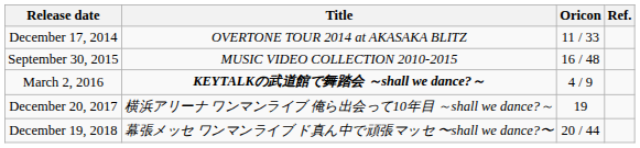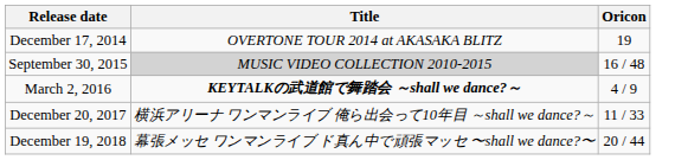 <table class="wikitable plainrowheaders" style="text-align: center">
 <tr>
 <th>Release date</th>
 <th>Title</th>
 <th>Oricon</th>
-<th>Ref.</th>
 </tr>
 <tr>
 <td>December 17, 2014</td>
 <td><em>OVERTONE TOUR 2014 at AKASAKA BLITZ</em></td>
-<td>11 / 33</td>
-<td></td>
+<td>19</td>
 </tr>
 <tr>
 <td>September 30, 2015</td>
-<td><em>MUSIC VIDEO COLLECTION 2010-2015</em></td>
+<td style="background: lightgrey;"><em>MUSIC VIDEO COLLECTION 2010-2015</em></td>
 <td>16 / 48</td>
-<td></td>
 </tr>
 <tr>
 <td>March 2, 2016</td>
 <td><strong><em>KEYTALKの武道館で舞踏会 ～shall we dance?～</em></strong></td>
 <td>4 / 9</td>
-<td></td>
 </tr>
 <tr>
 <td>December 20, 2017</td>
 <td><em>横浜アリーナ ワンマンライブ 俺ら出会って10年目 ～shall we dance?～</em></td>
-<td>19</td>
-<td></td>
+<td>11 / 33</td>
 </tr>
 <tr>
 <td>December 19, 2018</td>
 <td><em>幕張メッセ ワンマンライブ ド真ん中で頑張マッセ 〜shall we dance?〜</em></td>
 <td>20 / 44</td>
-<td></td>
 </tr>
 </table>
